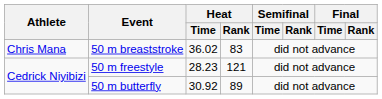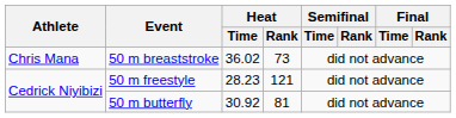 <table class="wikitable" style="text-align:center; font-size:90%">
 <tr>
 <th rowspan="2">Athlete</th>
 <th rowspan="2">Event</th>
 <th colspan="2">Heat</th>
 <th colspan="2">Semifinal</th>
 <th colspan="2">Final</th>
 </tr>
 <tr style="font-size:95%">
 <th>Time</th>
 <th>Rank</th>
 <th>Time</th>
 <th>Rank</th>
 <th>Time</th>
 <th>Rank</th>
 </tr>
 <tr>
 <td align=left><a href='#'>Chris Mana</a></td>
 <td align=left><a href='#'>50 m breaststroke</a></td>
 <td>36.02</td>
-<td>83</td>
+<td>73</td>
 <td colspan=4>did not advance</td>
 </tr>
 <tr>
 <td align=left rowspan=2><a href='#'>Cedrick Niyibizi</a></td>
 <td align=left><a href='#'>50 m freestyle</a></td>
 <td>28.23</td>
 <td>121</td>
 <td colspan=4>did not advance</td>
 </tr>
 <tr>
 <td align=left><a href='#'>50 m butterfly</a></td>
 <td>30.92</td>
-<td>89</td>
+<td>81</td>
 <td colspan=4>did not advance</td>
 </tr>
 </table>
